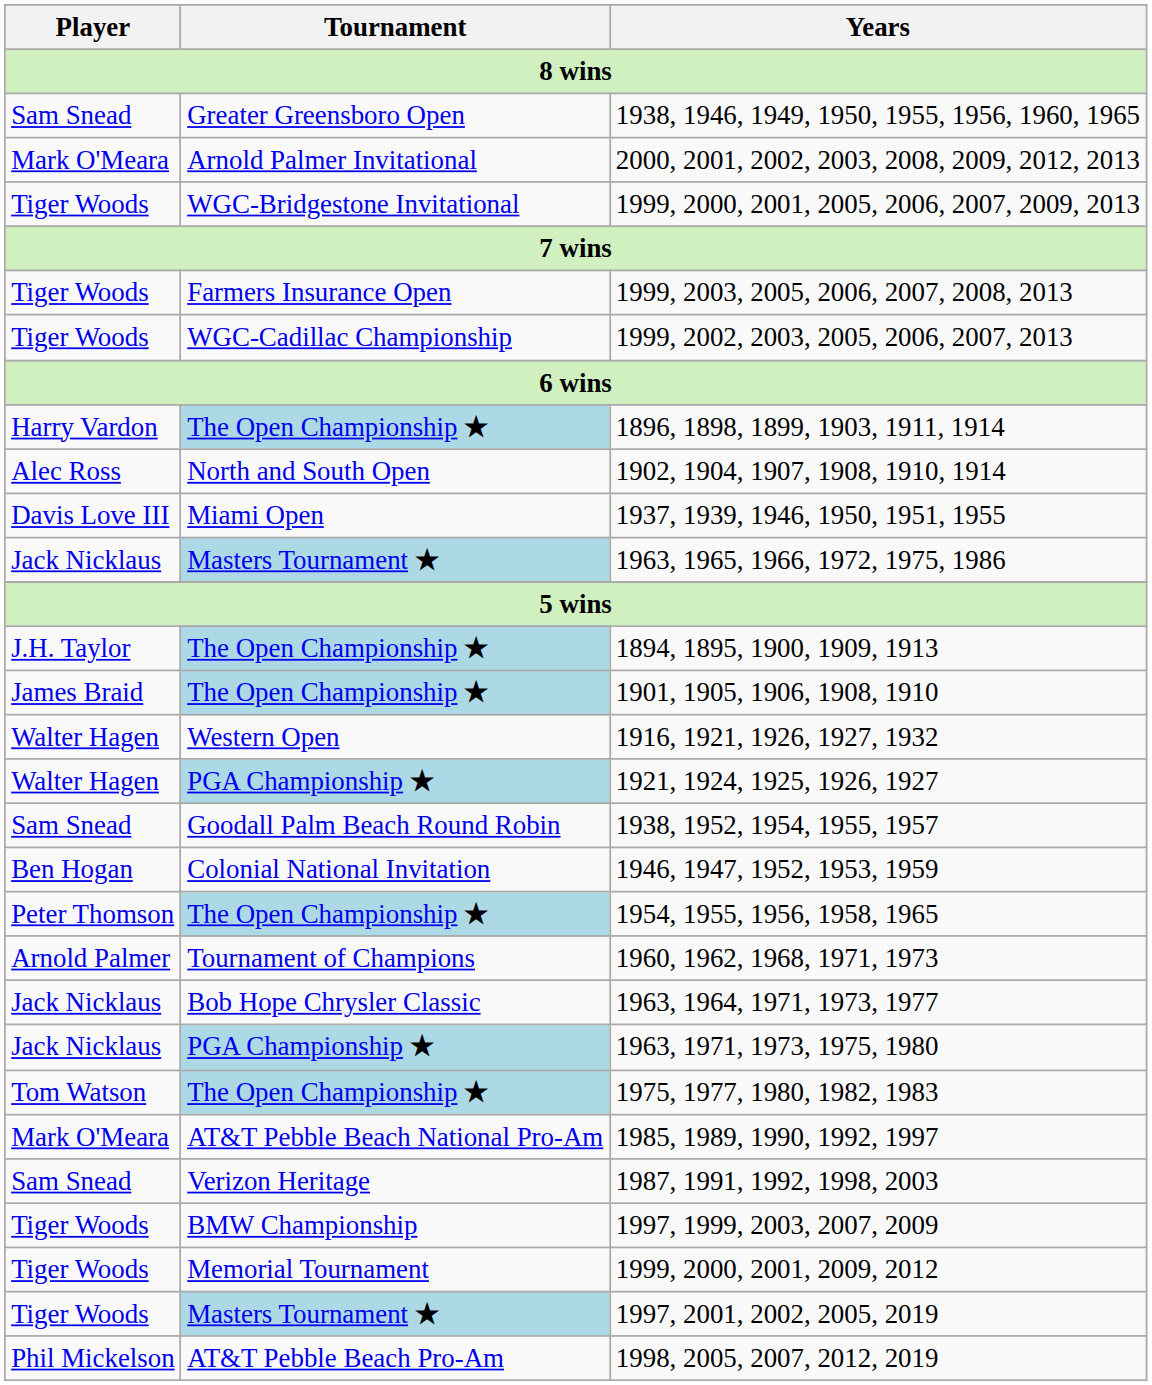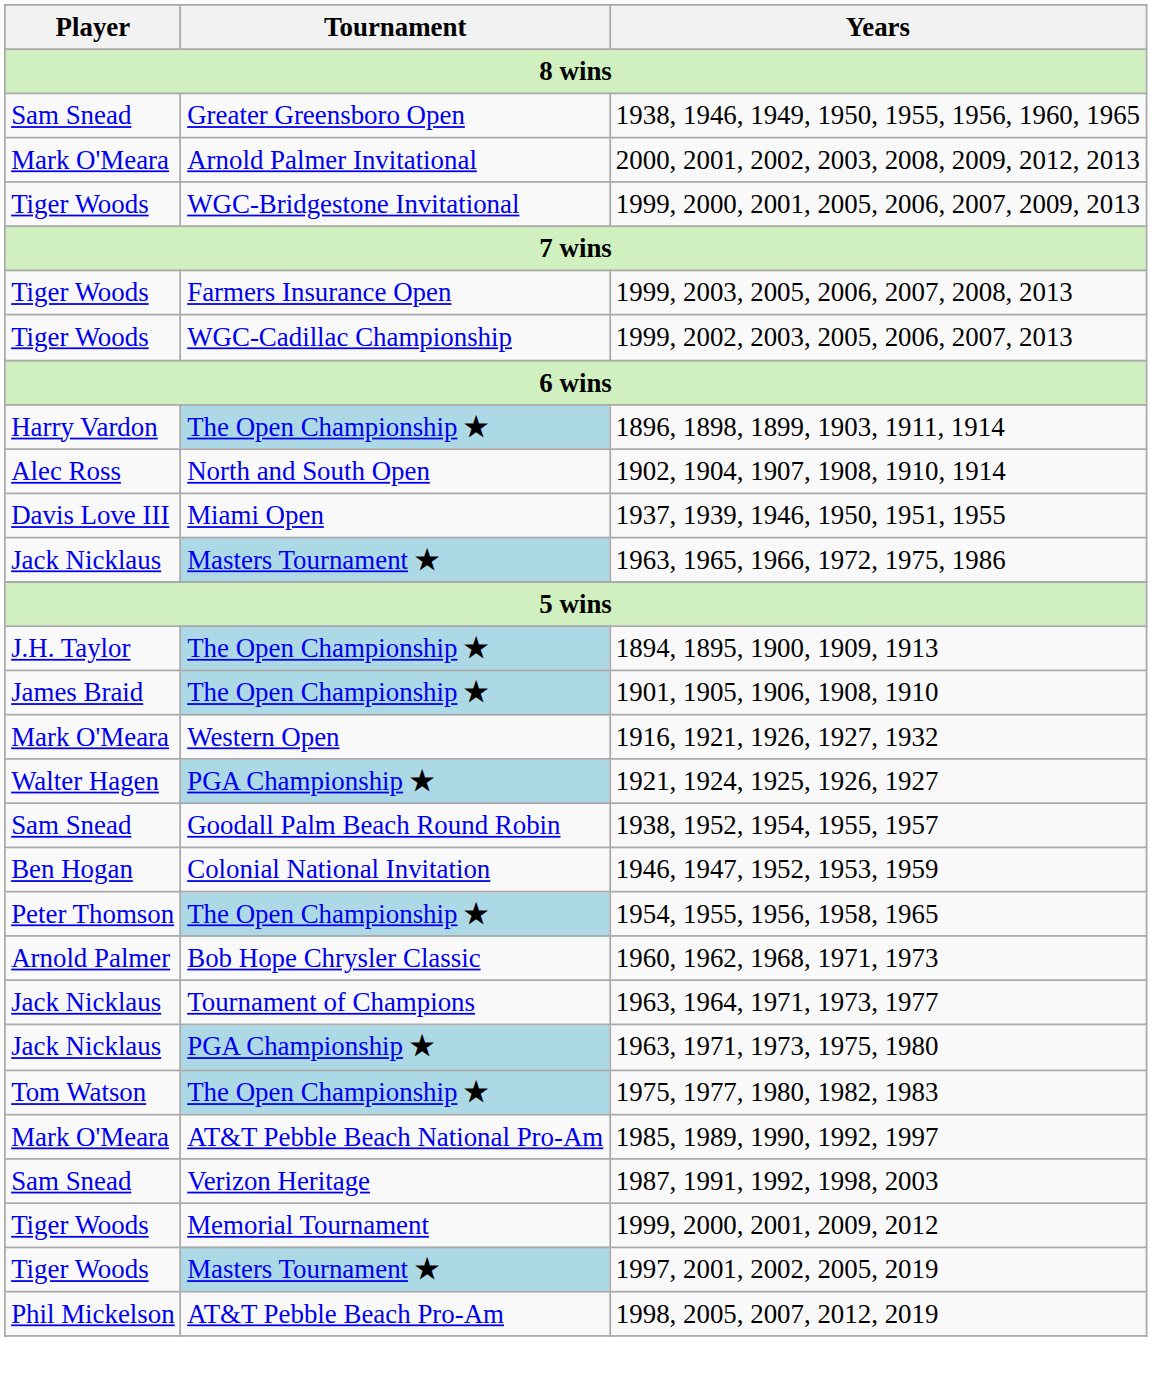 <table class="wikitable" style="font-size:95%;">
 <tr>
 <th>Player</th>
 <th>Tournament</th>
 <th>Years</th>
 </tr>
 <tr>
 <th colspan=3 style="background:#D0F0C0;">8 wins</th>
 </tr>
 <tr>
 <td><a href='#'>Sam Snead</a></td>
 <td><a href='#'>Greater Greensboro Open</a></td>
 <td>1938, 1946, 1949, 1950, 1955, 1956, 1960, 1965</td>
 </tr>
 <tr>
 <td><a href='#'>Mark O'Meara</a></td>
 <td><a href='#'>Arnold Palmer Invitational</a></td>
 <td>2000, 2001, 2002, 2003, 2008, 2009, 2012, 2013</td>
 </tr>
 <tr>
 <td><a href='#'>Tiger Woods</a></td>
 <td><a href='#'>WGC-Bridgestone Invitational</a></td>
 <td>1999, 2000, 2001, 2005, 2006, 2007, 2009, 2013</td>
 </tr>
 <tr>
 <th colspan=3 style="background:#D0F0C0;">7 wins</th>
 </tr>
 <tr>
 <td><a href='#'>Tiger Woods</a></td>
 <td><a href='#'>Farmers Insurance Open</a></td>
 <td>1999, 2003, 2005, 2006, 2007, 2008, 2013</td>
 </tr>
 <tr>
 <td><a href='#'>Tiger Woods</a></td>
 <td><a href='#'>WGC-Cadillac Championship</a></td>
 <td>1999, 2002, 2003, 2005, 2006, 2007, 2013</td>
 </tr>
 <tr>
 <th colspan=3 style="background:#D0F0C0;">6 wins</th>
 </tr>
 <tr>
 <td><a href='#'>Harry Vardon</a></td>
 <td bgcolor="#ADD8E6"><a href='#'>The Open Championship</a> <strong>★</strong></td>
 <td>1896, 1898, 1899, 1903, 1911, 1914</td>
 </tr>
 <tr>
 <td><a href='#'>Alec Ross</a></td>
 <td><a href='#'>North and South Open</a></td>
 <td>1902, 1904, 1907, 1908, 1910, 1914</td>
 </tr>
 <tr>
 <td><a href='#'>Davis Love III</a></td>
 <td><a href='#'>Miami Open</a></td>
 <td>1937, 1939, 1946, 1950, 1951, 1955</td>
 </tr>
 <tr>
 <td><a href='#'>Jack Nicklaus</a></td>
 <td bgcolor="#ADD8E6"><a href='#'>Masters Tournament</a> <strong>★</strong></td>
 <td>1963, 1965, 1966, 1972, 1975, 1986</td>
 </tr>
 <tr>
 </tr>
 <tr>
 <th colspan=3 style="background:#D0F0C0;">5 wins</th>
 </tr>
 <tr>
 <td><a href='#'>J.H. Taylor</a></td>
 <td bgcolor="#ADD8E6"><a href='#'>The Open Championship</a> <strong>★</strong></td>
 <td>1894, 1895, 1900, 1909, 1913</td>
 </tr>
 <tr>
 <td><a href='#'>James Braid</a></td>
 <td bgcolor="#ADD8E6"><a href='#'>The Open Championship</a> <strong>★</strong></td>
 <td>1901, 1905, 1906, 1908, 1910</td>
 </tr>
 <tr>
-<td><a href='#'>Walter Hagen</a></td>
+<td><a href='#'>Mark O'Meara</a></td>
 <td><a href='#'>Western Open</a></td>
 <td>1916, 1921, 1926, 1927, 1932</td>
 </tr>
 <tr>
 <td><a href='#'>Walter Hagen</a></td>
 <td bgcolor="#ADD8E6"><a href='#'>PGA Championship</a> <strong>★</strong></td>
 <td>1921, 1924, 1925, 1926, 1927</td>
 </tr>
 <tr>
 <td><a href='#'>Sam Snead</a></td>
 <td><a href='#'>Goodall Palm Beach Round Robin</a></td>
 <td>1938, 1952, 1954, 1955, 1957</td>
 </tr>
 <tr>
 <td><a href='#'>Ben Hogan</a></td>
 <td><a href='#'>Colonial National Invitation</a></td>
 <td>1946, 1947, 1952, 1953, 1959</td>
 </tr>
 <tr>
 <td><a href='#'>Peter Thomson</a></td>
 <td bgcolor="#ADD8E6"><a href='#'>The Open Championship</a> <strong>★</strong></td>
 <td>1954, 1955, 1956, 1958, 1965</td>
 </tr>
 <tr>
 <td><a href='#'>Arnold Palmer</a></td>
-<td><a href='#'>Tournament of Champions</a></td>
+<td><a href='#'>Bob Hope Chrysler Classic</a></td>
 <td>1960, 1962, 1968, 1971, 1973</td>
 </tr>
 <tr>
 <td><a href='#'>Jack Nicklaus</a></td>
-<td><a href='#'>Bob Hope Chrysler Classic</a></td>
+<td><a href='#'>Tournament of Champions</a></td>
 <td>1963, 1964, 1971, 1973, 1977</td>
 </tr>
 <tr>
 <td><a href='#'>Jack Nicklaus</a></td>
 <td bgcolor="#ADD8E6"><a href='#'>PGA Championship</a> <strong>★</strong></td>
 <td>1963, 1971, 1973, 1975, 1980</td>
 </tr>
 <tr>
 <td><a href='#'>Tom Watson</a></td>
 <td bgcolor="#ADD8E6"><a href='#'>The Open Championship</a> <strong>★</strong></td>
 <td>1975, 1977, 1980, 1982, 1983</td>
 </tr>
 <tr>
 <td><a href='#'>Mark O'Meara</a></td>
 <td><a href='#'>AT&T Pebble Beach National Pro-Am</a></td>
 <td>1985, 1989, 1990, 1992, 1997</td>
 </tr>
 <tr>
 <td><a href='#'>Sam Snead</a></td>
 <td><a href='#'>Verizon Heritage</a></td>
 <td>1987, 1991, 1992, 1998, 2003</td>
 </tr>
 <tr>
 <td><a href='#'>Tiger Woods</a></td>
-<td><a href='#'>BMW Championship</a></td>
-<td>1997, 1999, 2003, 2007, 2009</td>
-</tr>
-<tr>
-<td><a href='#'>Tiger Woods</a></td>
 <td><a href='#'>Memorial Tournament</a></td>
 <td>1999, 2000, 2001, 2009, 2012</td>
 </tr>
 <tr>
 <td><a href='#'>Tiger Woods</a></td>
 <td bgcolor="#ADD8E6"><a href='#'>Masters Tournament</a> <strong>★</strong></td>
 <td>1997, 2001, 2002, 2005, 2019</td>
 </tr>
 <tr>
 <td><a href='#'>Phil Mickelson</a></td>
 <td><a href='#'>AT&T Pebble Beach Pro-Am</a></td>
 <td>1998, 2005, 2007, 2012, 2019</td>
 </tr>
 </table>
